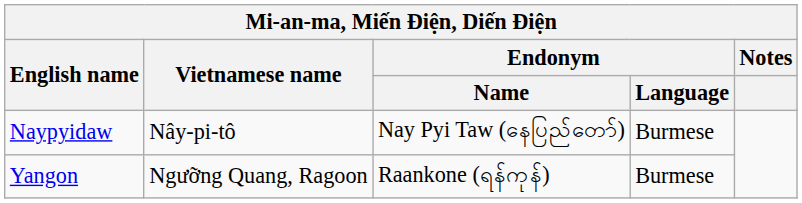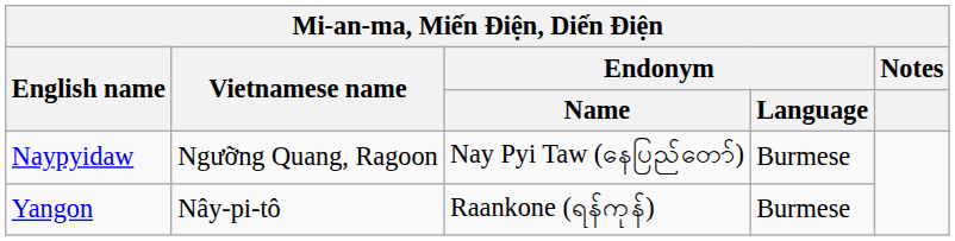 <table class="wikitable sortable">
 <tr>
 <th colspan="5"> Mi-an-ma, Miến Điện, Diến Điện</th>
 </tr>
 <tr>
 <th rowspan="2">English name</th>
 <th rowspan="2">Vietnamese name</th>
 <th colspan="2">Endonym</th>
 <th>Notes</th>
 </tr>
 <tr>
 <th>Name</th>
 <th>Language</th>
 <th></th>
 </tr>
 <tr>
 <td><a href='#'>Naypyidaw</a></td>
-<td>Nây-pi-tô</td>
+<td>Ngưỡng Quang, Ragoon</td>
 <td>Nay Pyi Taw (နေပြည်တော်)</td>
 <td>Burmese</td>
 </tr>
 <tr>
 <td><a href='#'>Yangon</a></td>
-<td>Ngưỡng Quang, Ragoon</td>
+<td>Nây-pi-tô</td>
 <td>Raankone (ရန်ကုန်)</td>
 <td>Burmese</td>
 </tr>
 </table>
